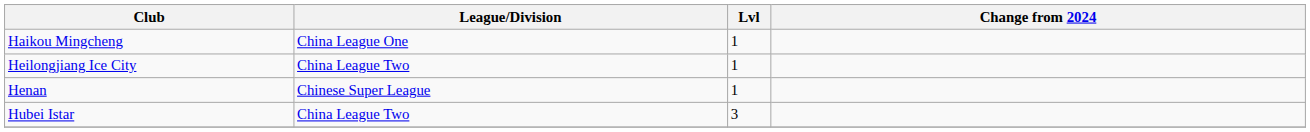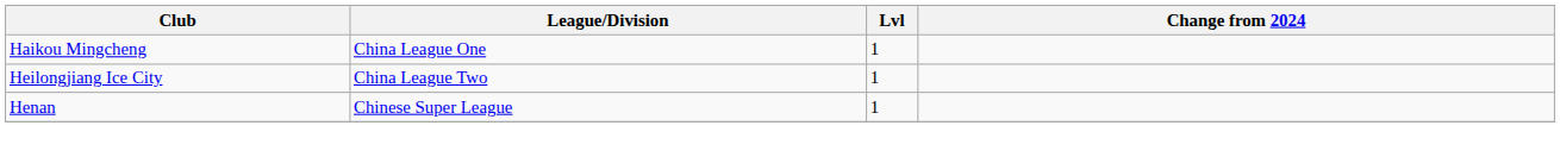 <table class="wikitable sortable" width="100%" style="font-size:90%">
 <tr>
 <th width="20%">Club</th>
 <th width="30%">League/Division</th>
 <th width="3%">Lvl</th>
 <th width="37%">Change from <a href='#'>2024</a></th>
 </tr>
 <tr>
 <td><a href='#'>Haikou Mingcheng</a></td>
 <td><a href='#'>China League One</a></td>
 <td>1</td>
 <td></td>
 </tr>
 <tr>
 <td><a href='#'>Heilongjiang Ice City</a></td>
 <td><a href='#'>China League Two</a></td>
 <td>1</td>
 <td></td>
 </tr>
 <tr>
 <td><a href='#'>Henan</a></td>
 <td><a href='#'>Chinese Super League</a></td>
 <td>1</td>
 <td></td>
 </tr>
 <tr>
-<td><a href='#'>Hubei Istar</a></td>
-<td><a href='#'>China League Two</a></td>
-<td>3</td>
-<td></td>
-</tr>
-<tr>
 </tr>
 </table>
